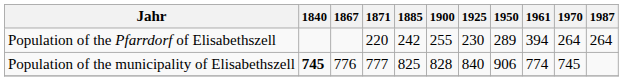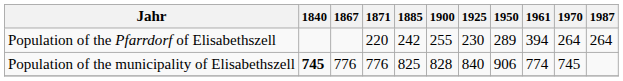 <table class="wikitable">
 <tr class="hintergrundfarbe6">
 <th>Jahr</th>
 <th><small>1840</small></th>
 <th><small>1867</small></th>
 <th><small>1871</small></th>
 <th><small>1885</small></th>
 <th><small>1900</small></th>
 <th><small>1925</small></th>
 <th><small>1950</small></th>
 <th><small>1961</small></th>
 <th><small>1970</small></th>
 <th><small>1987</small></th>
 </tr>
 <tr>
 <td>Population of the <em>Pfarrdorf</em> of Elisabethszell</td>
 <td></td>
 <td></td>
 <td>220</td>
 <td>242</td>
 <td>255</td>
 <td>230</td>
 <td>289</td>
 <td>394</td>
 <td>264</td>
 <td>264</td>
 </tr>
 <tr>
 <td>Population of the municipality of Elisabethszell</td>
 <td><strong>745</strong></td>
 <td>776</td>
-<td>777</td>
+<td>776</td>
 <td>825</td>
 <td>828</td>
 <td>840</td>
 <td>906</td>
 <td>774</td>
 <td>745</td>
 <td></td>
 </tr>
 <tr>
 </tr>
 </table>
